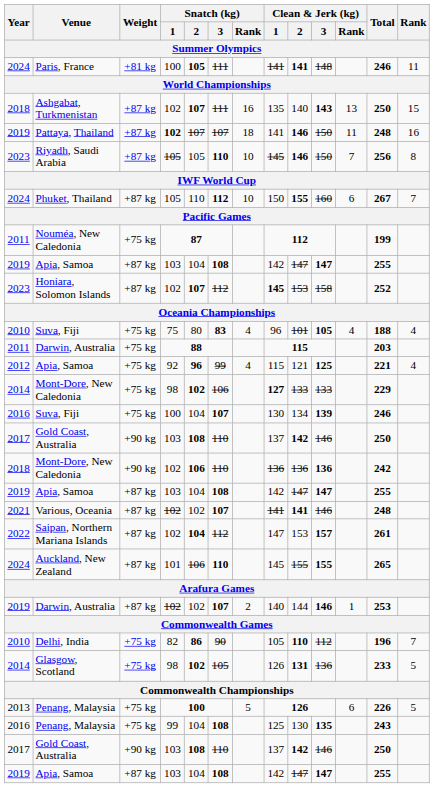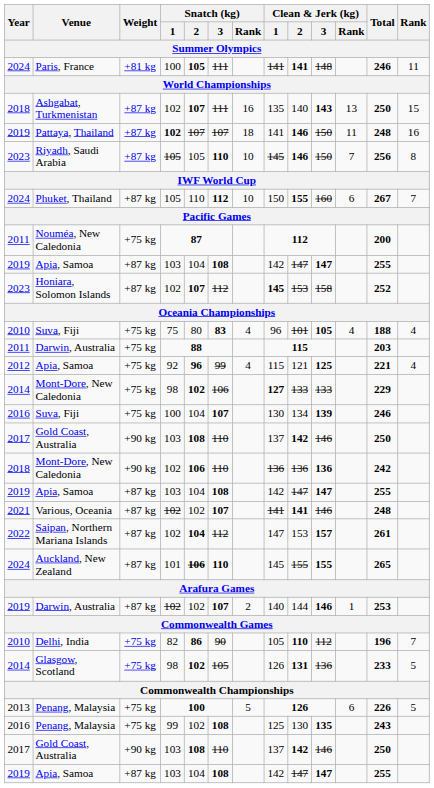 <table class = "wikitable" style="text-align:center;">
 <tr>
 <th rowspan=2 width=40>Year</th>
 <th rowspan=2 width=250>Venue</th>
 <th rowspan=2 width=60>Weight</th>
 <th colspan=4>Snatch (kg)</th>
 <th colspan=4>Clean & Jerk (kg)</th>
 <th rowspan=2 width=40>Total</th>
 <th rowspan=2 width=40>Rank</th>
 </tr>
 <tr>
 <th width=40>1</th>
 <th width=40>2</th>
 <th width=40>3</th>
 <th width=40>Rank</th>
 <th width=40>1</th>
 <th width=40>2</th>
 <th width=40>3</th>
 <th width=40>Rank</th>
 </tr>
 <tr>
 <th colspan=13><a href='#'>Summer Olympics</a></th>
 </tr>
 <tr>
 <td><a href='#'>2024</a></td>
 <td align=left><a href='#'>Paris</a>, France</td>
 <td><a href='#'>+81 kg</a></td>
 <td>100</td>
 <td><strong>105</strong></td>
 <td><s>111</s></td>
 <td></td>
 <td><s>141</s></td>
 <td><strong>141</strong></td>
 <td><s>148</s></td>
 <td></td>
 <td><strong>246</strong></td>
 <td>11</td>
 </tr>
 <tr>
 <th colspan=13><a href='#'>World Championships</a></th>
 </tr>
 <tr>
 <td><a href='#'>2018</a></td>
 <td align="left"><a href='#'>Ashgabat</a>, <a href='#'>Turkmenistan</a></td>
 <td><a href='#'>+87 kg</a></td>
 <td>102</td>
 <td><strong>107</strong></td>
 <td><s>111</s></td>
 <td>16</td>
 <td>135</td>
 <td>140</td>
 <td><strong>143</strong></td>
 <td>13</td>
 <td><strong>250</strong></td>
 <td>15</td>
 </tr>
 <tr>
 <td><a href='#'>2019</a></td>
 <td align="left"><a href='#'>Pattaya</a>, <a href='#'>Thailand</a></td>
 <td><a href='#'>+87 kg</a></td>
 <td><strong>102</strong></td>
 <td><s>107</s></td>
 <td><s>107</s></td>
 <td>18</td>
 <td>141</td>
 <td><strong>146</strong></td>
 <td><s>150</s></td>
 <td>11</td>
 <td><strong>248</strong></td>
 <td>16</td>
 </tr>
 <tr>
 <td><a href='#'>2023</a></td>
 <td align=left><a href='#'>Riyadh</a>, Saudi Arabia</td>
 <td><a href='#'>+87 kg</a></td>
 <td><s>105</s></td>
 <td>105</td>
 <td><strong>110</strong></td>
 <td>10</td>
 <td><s>145</s></td>
 <td><strong>146</strong></td>
 <td><s>150</s></td>
 <td>7</td>
 <td><strong>256</strong></td>
 <td>8</td>
 </tr>
 <tr>
 <th colspan=13><a href='#'>IWF World Cup</a></th>
 </tr>
 <tr>
 <td><a href='#'>2024</a></td>
 <td align=left><a href='#'>Phuket</a>, Thailand</td>
 <td>+87 kg</td>
 <td>105</td>
 <td>110</td>
 <td><strong>112</strong></td>
 <td>10</td>
 <td>150</td>
 <td><strong>155 </strong></td>
 <td><s>160</s></td>
 <td>6</td>
 <td><strong>267</strong></td>
 <td>7</td>
 </tr>
 <tr>
 <th colspan=13><a href='#'>Pacific Games</a></th>
 </tr>
 <tr>
 <td><a href='#'>2011</a></td>
 <td align=left><a href='#'>Nouméa</a>, New Caledonia</td>
 <td>+75 kg</td>
 <td colspan=3><strong>87</strong></td>
 <td><strong></strong></td>
 <td colspan=3><strong>112</strong></td>
 <td><strong></strong></td>
-<td><strong>199</strong></td>
+<td><strong>200</strong></td>
 <td><strong></strong></td>
 </tr>
 <tr>
 <td><a href='#'>2019</a></td>
 <td align=left><a href='#'>Apia</a>, Samoa</td>
 <td>+87 kg</td>
 <td>103</td>
 <td>104</td>
 <td><strong>108</strong></td>
 <td><strong></strong></td>
 <td>142</td>
 <td><s>147</s></td>
 <td><strong>147</strong></td>
 <td><strong></strong></td>
 <td><strong>255</strong></td>
 <td><strong></strong></td>
 </tr>
 <tr>
 <td><a href='#'>2023</a></td>
 <td align=left><a href='#'>Honiara</a>, Solomon Islands</td>
 <td>+87 kg</td>
 <td>102</td>
 <td><strong>107</strong></td>
 <td><s>112</s></td>
 <td></td>
 <td><strong>145</strong></td>
 <td><s>153</s></td>
 <td><s>158</s></td>
 <td></td>
 <td><strong>252</strong></td>
 <td></td>
 </tr>
 <tr>
 <th colspan=13><a href='#'>Oceania Championships</a></th>
 </tr>
 <tr>
 <td><a href='#'>2010</a></td>
 <td align="left"><a href='#'>Suva</a>, Fiji</td>
 <td>+75 kg</td>
 <td>75</td>
 <td>80</td>
 <td><strong>83</strong></td>
 <td>4</td>
 <td>96</td>
 <td><s>101</s></td>
 <td><strong>105</strong></td>
 <td>4</td>
 <td><strong>188</strong></td>
 <td>4</td>
 </tr>
 <tr>
 <td><a href='#'>2011</a></td>
 <td align="left"><a href='#'>Darwin</a>, Australia</td>
 <td>+75 kg</td>
 <td colspan=3><strong>88</strong></td>
 <td></td>
 <td colspan=3><strong>115</strong></td>
 <td></td>
 <td><strong>203</strong></td>
 <td></td>
 </tr>
 <tr>
 <td><a href='#'>2012</a></td>
 <td align="left"><a href='#'>Apia</a>, Samoa</td>
 <td>+75 kg</td>
 <td>92</td>
 <td><strong>96</strong></td>
 <td><s>99</s></td>
 <td>4</td>
 <td>115</td>
 <td>121</td>
 <td><strong>125</strong></td>
 <td></td>
 <td><strong>221</strong></td>
 <td>4</td>
 </tr>
 <tr>
 <td><a href='#'>2014</a></td>
 <td align="left"><a href='#'>Mont-Dore</a>, New Caledonia</td>
 <td>+75 kg</td>
 <td>98</td>
 <td><strong>102</strong></td>
 <td><s>106</s></td>
 <td></td>
 <td><strong>127</strong></td>
 <td><s>133</s></td>
 <td><s>133</s></td>
 <td></td>
 <td><strong>229</strong></td>
 <td><strong></strong></td>
 </tr>
 <tr>
 <td><a href='#'>2016</a></td>
 <td align="left"><a href='#'>Suva</a>, Fiji</td>
 <td>+75 kg</td>
 <td>100</td>
 <td>104</td>
 <td><strong>107</strong></td>
 <td></td>
 <td>130</td>
 <td>134</td>
 <td><strong>139</strong></td>
 <td></td>
 <td><strong>246</strong></td>
 <td><strong></strong></td>
 </tr>
 <tr>
 <td><a href='#'>2017</a></td>
 <td align="left"><a href='#'>Gold Coast</a>, Australia</td>
 <td>+90 kg</td>
 <td>103</td>
 <td><strong>108</strong></td>
 <td><s>110</s></td>
 <td></td>
 <td>137</td>
 <td><strong>142</strong></td>
 <td><s>146</s></td>
 <td></td>
 <td><strong>250</strong></td>
 <td><strong></strong></td>
 </tr>
 <tr>
 <td><a href='#'>2018</a></td>
 <td align="left"><a href='#'>Mont-Dore</a>, New Caledonia</td>
 <td>+90 kg</td>
 <td>102</td>
 <td><strong>106</strong></td>
 <td><s>110</s></td>
 <td></td>
 <td><s>136</s></td>
 <td><s>136</s></td>
 <td><strong>136</strong></td>
 <td></td>
 <td><strong>242</strong></td>
 <td><strong></strong></td>
 </tr>
 <tr>
 <td><a href='#'>2019</a></td>
 <td align="left"><a href='#'>Apia</a>, Samoa</td>
 <td>+87 kg</td>
 <td>103</td>
 <td>104</td>
 <td><strong>108</strong></td>
 <td></td>
 <td>142</td>
 <td><s>147</s></td>
 <td><strong>147</strong></td>
 <td></td>
 <td><strong>255</strong></td>
 <td><strong></strong></td>
 </tr>
 <tr>
 <td><a href='#'>2021</a></td>
 <td align=left>Various, Oceania</td>
 <td>+87 kg</td>
 <td><s>102</s></td>
 <td>102</td>
 <td><strong>107</strong></td>
 <td></td>
 <td><s>141</s></td>
 <td><strong>141</strong></td>
 <td><s>146</s></td>
 <td></td>
 <td><strong>248</strong></td>
 <td></td>
 </tr>
 <tr>
 <td><a href='#'>2022</a></td>
 <td align=left><a href='#'>Saipan</a>, Northern Mariana Islands</td>
 <td>+87 kg</td>
 <td>102</td>
 <td><strong>104</strong></td>
 <td><s>112</s></td>
 <td></td>
 <td>147</td>
 <td>153</td>
 <td><strong>157</strong></td>
 <td></td>
 <td><strong>261</strong></td>
 <td></td>
 </tr>
 <tr>
 <td><a href='#'>2024</a></td>
 <td align=left><a href='#'>Auckland</a>, New Zealand</td>
 <td>+87 kg</td>
 <td>101</td>
-<td><s>106</s></td>
+<td><strong><s>106</s></strong></td>
 <td><strong>110</strong></td>
 <td></td>
 <td>145</td>
 <td><s>155</s></td>
 <td><strong>155</strong></td>
 <td></td>
 <td><strong>265</strong></td>
 <td></td>
 </tr>
 <tr>
 <th colspan=13><a href='#'>Arafura Games</a></th>
 </tr>
 <tr>
 <td><a href='#'>2019</a></td>
 <td align=left><a href='#'>Darwin</a>, Australia</td>
 <td>+87 kg</td>
 <td><s>102</s></td>
 <td>102</td>
 <td><strong>107</strong></td>
 <td>2</td>
 <td>140</td>
 <td>144</td>
 <td><strong>146</strong></td>
 <td>1</td>
 <td><strong>253</strong></td>
 <td><strong></strong></td>
 </tr>
 <tr>
 <th colspan=13><a href='#'>Commonwealth Games</a></th>
 </tr>
 <tr>
 <td><a href='#'>2010</a></td>
 <td align=left><a href='#'>Delhi</a>, India</td>
 <td><a href='#'>+75 kg</a></td>
 <td>82</td>
 <td><strong>86</strong></td>
 <td><s>90</s></td>
 <td></td>
 <td>105</td>
 <td><strong>110</strong></td>
 <td><s>112</s></td>
 <td></td>
 <td><strong>196</strong></td>
 <td>7</td>
 </tr>
 <tr>
 <td><a href='#'>2014</a></td>
 <td align=left><a href='#'>Glasgow</a>, Scotland</td>
 <td><a href='#'>+75 kg</a></td>
 <td>98</td>
 <td><strong>102</strong></td>
 <td><s>105</s></td>
 <td></td>
 <td>126</td>
 <td><strong>131</strong></td>
 <td><s>136</s></td>
 <td></td>
 <td><strong>233</strong></td>
 <td>5</td>
 </tr>
 <tr>
 <th colspan=13>Commonwealth Championships</th>
 </tr>
 <tr>
 <td>2013</td>
 <td align="left"><a href='#'>Penang</a>, Malaysia</td>
 <td>+75 kg</td>
 <td colspan=3><strong>100</strong></td>
 <td>5</td>
 <td colspan=3><strong>126</strong></td>
 <td>6</td>
 <td><strong>226</strong></td>
 <td>5</td>
 </tr>
 <tr>
 <td>2016</td>
 <td align="left"><a href='#'>Penang</a>, Malaysia</td>
 <td>+75 kg</td>
 <td>99</td>
-<td>104</td>
+<td>102</td>
 <td><strong>108</strong></td>
 <td></td>
 <td>125</td>
 <td>130</td>
 <td><strong>135</strong></td>
 <td></td>
 <td><strong>243</strong></td>
 <td><strong></strong></td>
 </tr>
 <tr>
 <td>2017</td>
 <td align="left"><a href='#'>Gold Coast</a>, Australia</td>
 <td>+90 kg</td>
 <td>103</td>
 <td><strong>108</strong></td>
 <td><s>110</s></td>
 <td></td>
 <td>137</td>
 <td><strong>142</strong></td>
 <td><s>146</s></td>
 <td></td>
 <td><strong>250</strong></td>
 <td><strong></strong></td>
 </tr>
 <tr>
 <td><a href='#'>2019</a></td>
 <td align="left"><a href='#'>Apia</a>, Samoa</td>
 <td>+87 kg</td>
 <td>103</td>
 <td>104</td>
 <td><strong>108</strong></td>
 <td></td>
 <td>142</td>
 <td><s>147</s></td>
 <td><strong>147</strong></td>
 <td><strong></strong></td>
 <td><strong>255</strong></td>
 <td><strong></strong></td>
 </tr>
 </table>
